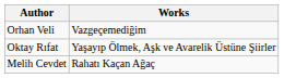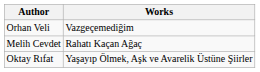 <table class="wikitable">
 <tr>
 <th>Author</th>
 <th>Works</th>
 </tr>
 <tr>
 <td>Orhan Veli</td>
 <td>Vazgeçemediğim</td>
 </tr>
 <tr>
+<td>Melih Cevdet</td>
+<td>Rahatı Kaçan Ağaç</td>
+</tr>
+<tr>
 <td>Oktay Rıfat</td>
 <td>Yaşayıp Ölmek, Aşk ve Avarelik Üstüne Şiirler</td>
 </tr>
-<tr>
-<td>Melih Cevdet</td>
-<td>Rahatı Kaçan Ağaç</td>
-</tr>
 </table>
